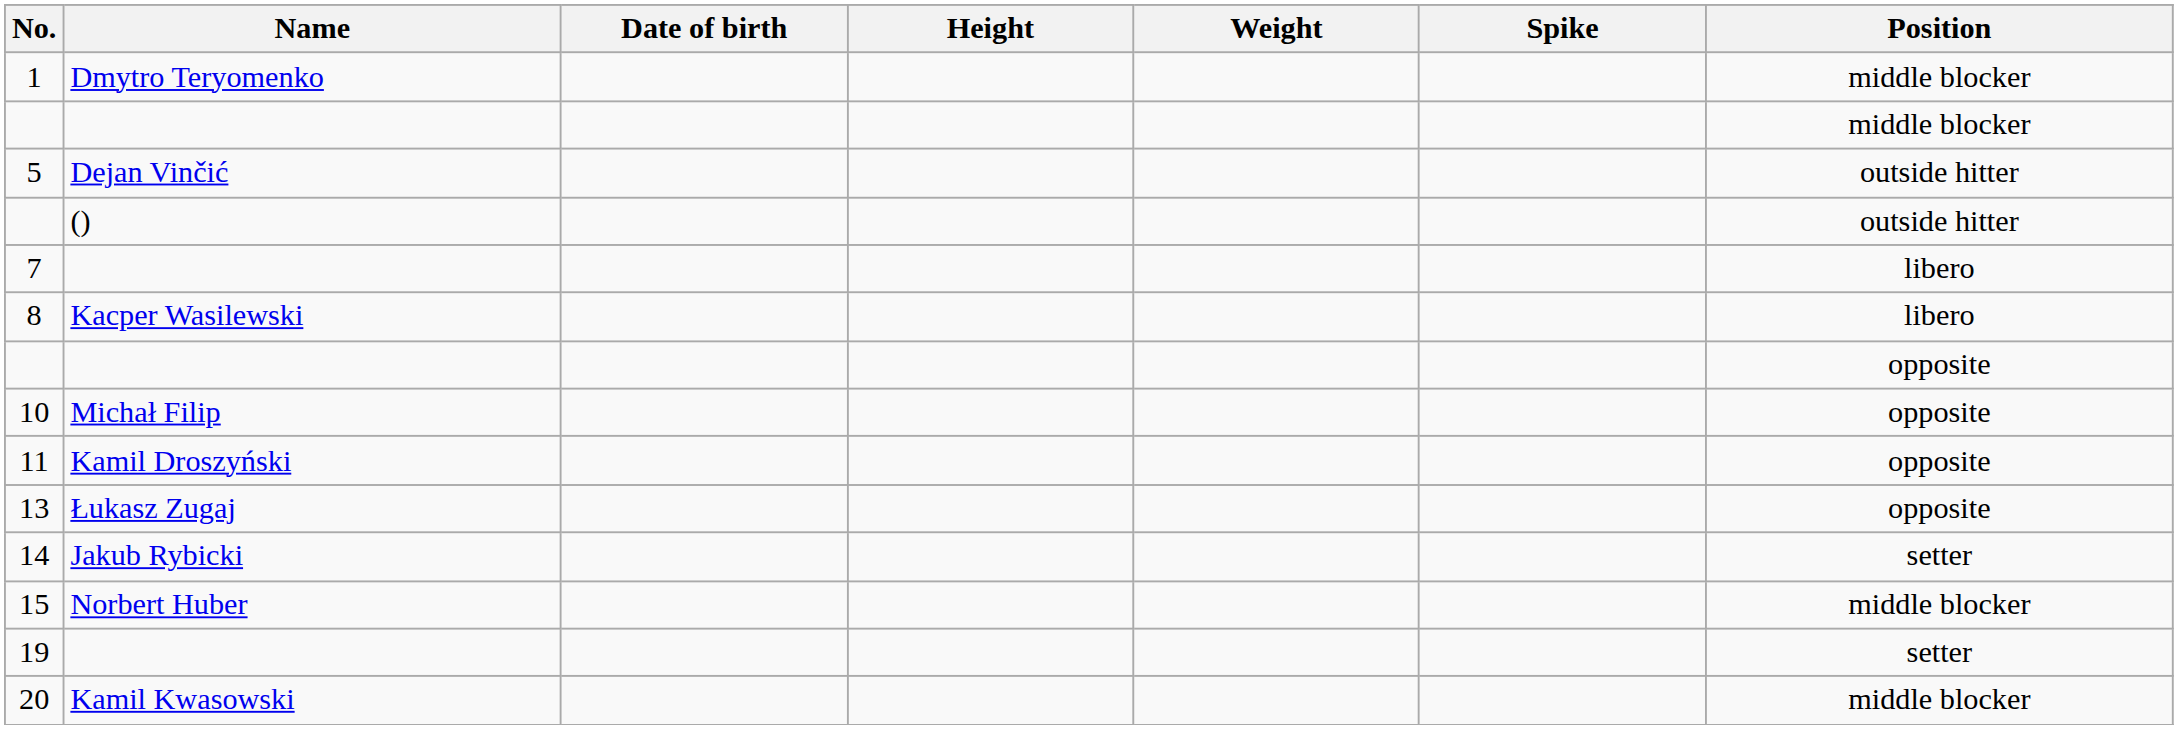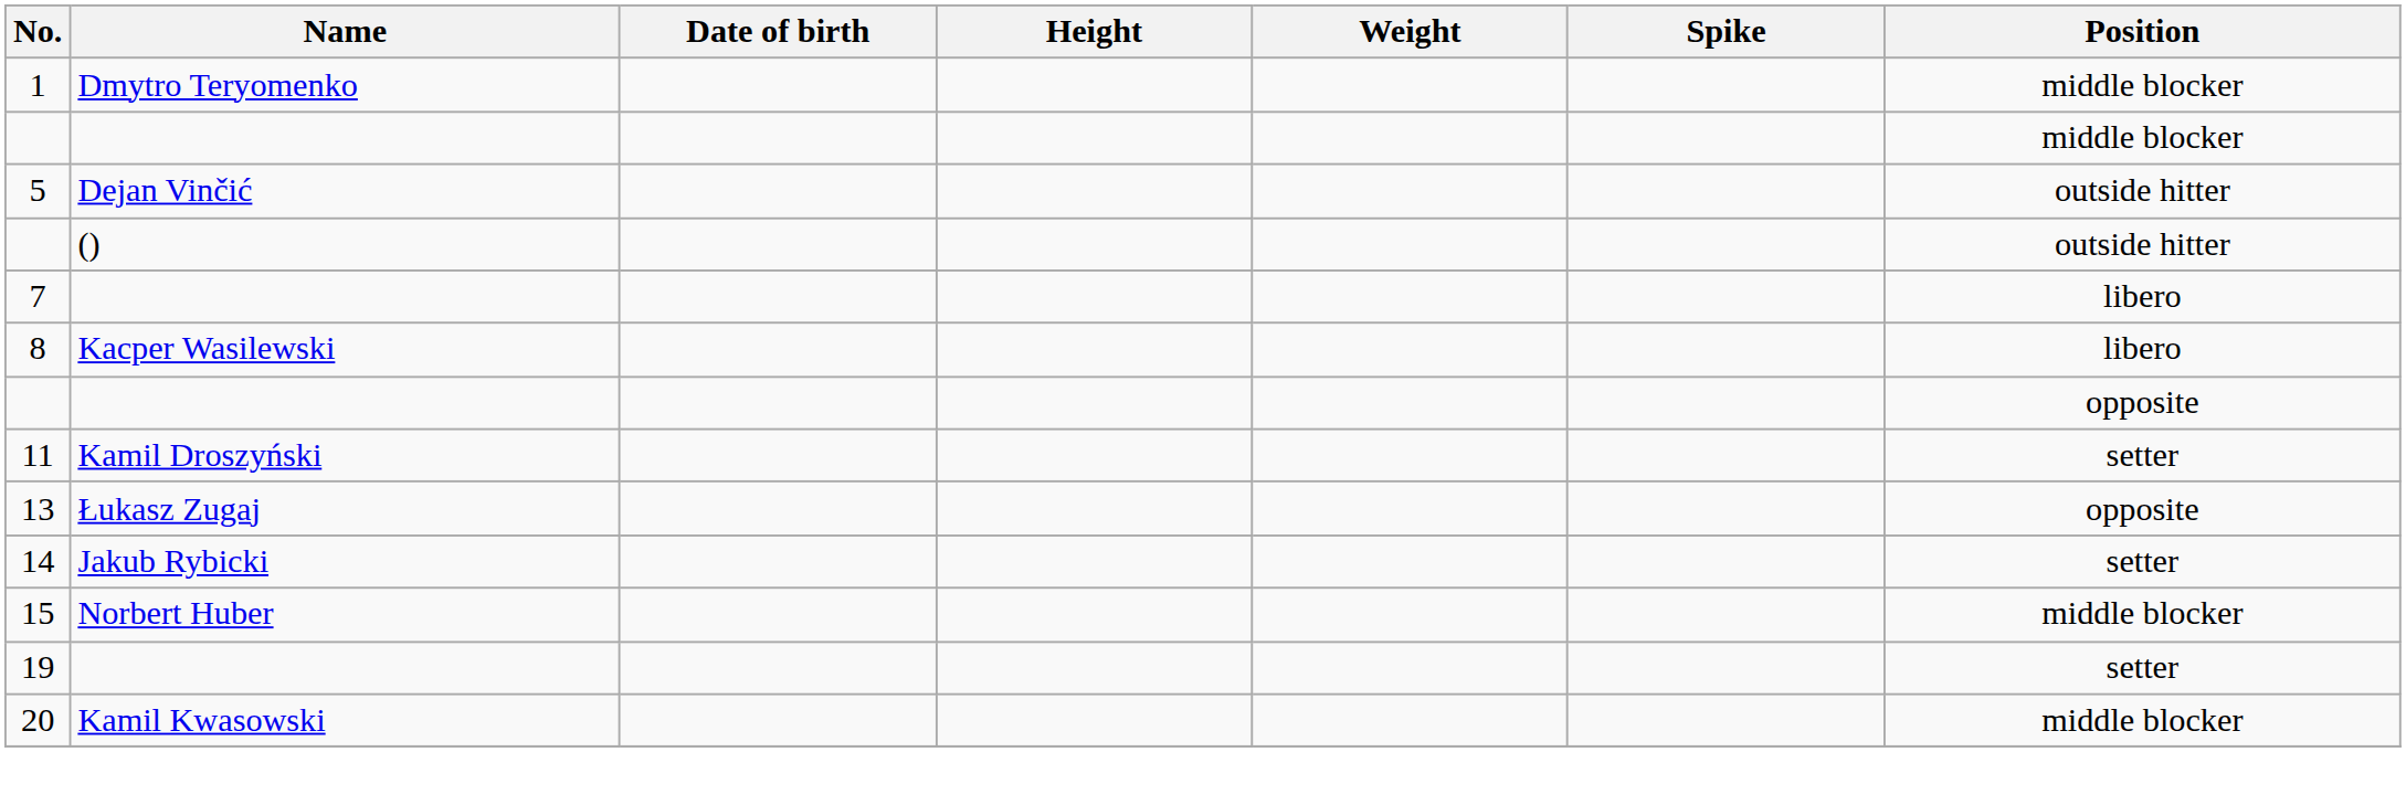 <table class="wikitable sortable" style="font-size:100%; text-align:center;">
 <tr>
 <th>No.</th>
 <th style="width:16em">Name</th>
 <th style="width:9em">Date of birth</th>
 <th style="width:9em">Height</th>
 <th style="width:9em">Weight</th>
 <th style="width:9em">Spike</th>
 <th style="width:15em">Position</th>
 </tr>
 <tr>
 <td>1</td>
 <td align=left> <a href='#'>Dmytro Teryomenko</a></td>
 <td align=right></td>
 <td></td>
 <td></td>
 <td></td>
 <td>middle blocker</td>
 </tr>
 <tr>
 <td></td>
 <td align=left> </td>
 <td align=right></td>
 <td></td>
 <td></td>
 <td></td>
 <td>middle blocker</td>
 </tr>
 <tr>
 <td>5</td>
 <td align=left> <a href='#'>Dejan Vinčić</a></td>
 <td align=right></td>
 <td></td>
 <td></td>
 <td></td>
 <td>outside hitter</td>
 </tr>
 <tr>
 <td></td>
 <td align=left>  ()</td>
 <td align=right></td>
 <td></td>
 <td></td>
 <td></td>
 <td>outside hitter</td>
 </tr>
 <tr>
 <td>7</td>
 <td align=left> </td>
 <td align=right></td>
 <td></td>
 <td></td>
 <td></td>
 <td>libero</td>
 </tr>
 <tr>
 <td>8</td>
 <td align=left> <a href='#'>Kacper Wasilewski</a></td>
 <td align=right></td>
 <td></td>
 <td></td>
 <td></td>
 <td>libero</td>
 </tr>
 <tr>
 <td></td>
 <td align=left> </td>
 <td align=right></td>
 <td></td>
 <td></td>
 <td></td>
 <td>opposite</td>
 </tr>
 <tr>
-<td>10</td>
-<td align=left> <a href='#'>Michał Filip</a></td>
-<td align=right></td>
-<td></td>
-<td></td>
-<td></td>
-<td>opposite</td>
-</tr>
-<tr>
 <td>11</td>
 <td align=left> <a href='#'>Kamil Droszyński</a></td>
 <td align=right></td>
 <td></td>
 <td></td>
 <td></td>
-<td>opposite</td>
+<td>setter</td>
 </tr>
 <tr>
 <td>13</td>
 <td align=left> <a href='#'>Łukasz Zugaj</a></td>
 <td align=right></td>
 <td></td>
 <td></td>
 <td></td>
 <td>opposite</td>
 </tr>
 <tr>
 <td>14</td>
 <td align=left> <a href='#'>Jakub Rybicki</a></td>
 <td align=right></td>
 <td></td>
 <td></td>
 <td></td>
 <td>setter</td>
 </tr>
 <tr>
 <td>15</td>
 <td align=left> <a href='#'>Norbert Huber</a></td>
 <td align=right></td>
 <td></td>
 <td></td>
 <td></td>
 <td>middle blocker</td>
 </tr>
 <tr>
 <td>19</td>
 <td align=left> </td>
 <td align=right></td>
 <td></td>
 <td></td>
 <td></td>
 <td>setter</td>
 </tr>
 <tr>
 <td>20</td>
 <td align=left> <a href='#'>Kamil Kwasowski</a></td>
 <td align=right></td>
 <td></td>
 <td></td>
 <td></td>
 <td>middle blocker</td>
 </tr>
 <tr>
 </tr>
 </table>
